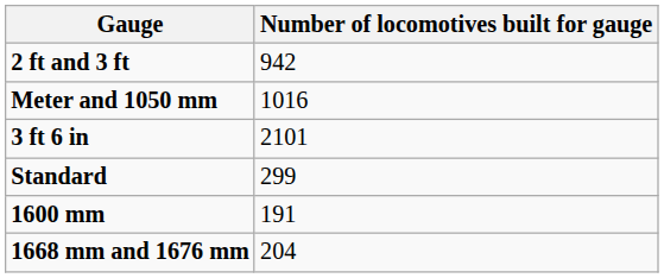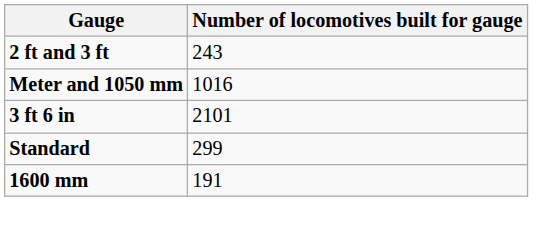 <table class="wikitable">
 <tr>
 <th>Gauge</th>
 <th>Number of locomotives built for gauge</th>
 </tr>
 <tr>
 <td><strong>2 ft and 3 ft</strong></td>
-<td>942</td>
+<td>243</td>
 </tr>
 <tr>
 <td><strong>Meter and 1050 mm</strong></td>
 <td>1016</td>
 </tr>
 <tr>
 <td><strong>3 ft 6 in</strong></td>
 <td>2101</td>
 </tr>
 <tr>
 <td><strong>Standard</strong></td>
 <td>299</td>
 </tr>
 <tr>
 <td><strong>1600 mm</strong></td>
 <td>191</td>
 </tr>
-<tr>
-<td><strong>1668 mm and 1676 mm</strong></td>
-<td>204</td>
-</tr>
 </table>
